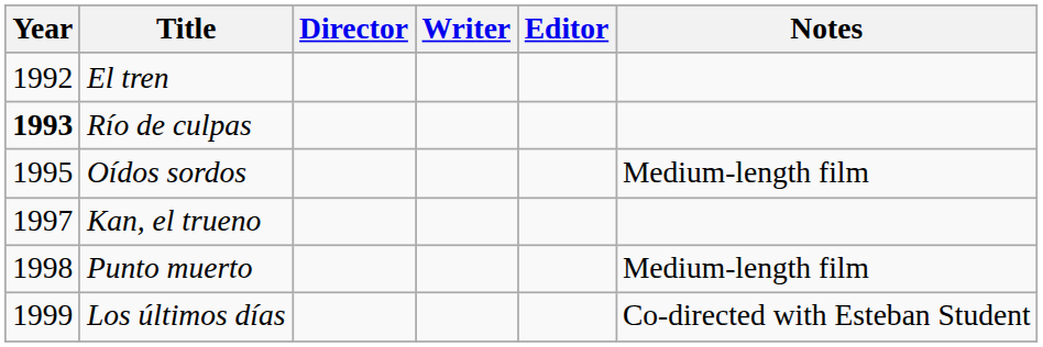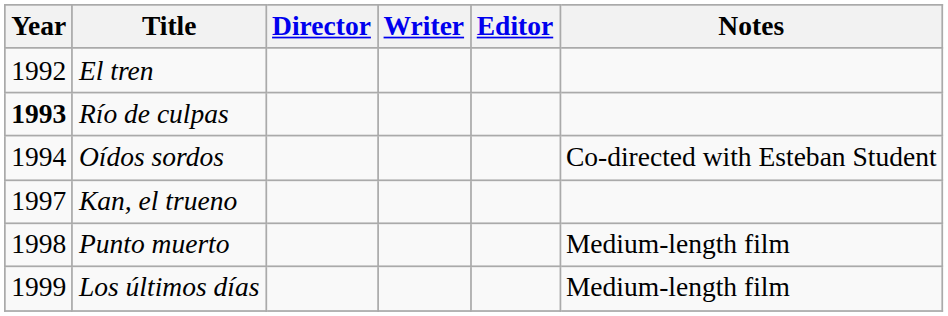 <table class="wikitable sortable">
 <tr>
 <th>Year</th>
 <th>Title</th>
 <th><a href='#'>Director</a></th>
 <th><a href='#'>Writer</a></th>
 <th><a href='#'>Editor</a></th>
 <th>Notes</th>
 </tr>
 <tr>
 <td>1992</td>
 <td><em>El tren</em></td>
 <td></td>
 <td></td>
 <td></td>
 <td></td>
 </tr>
 <tr>
 <td><strong>1993</strong></td>
 <td><em>Río de culpas</em></td>
 <td></td>
 <td></td>
 <td></td>
 <td></td>
 </tr>
 <tr>
-<td>1995</td>
+<td>1994</td>
 <td><em>Oídos sordos</em></td>
 <td></td>
 <td></td>
 <td></td>
-<td>Medium-length film</td>
+<td>Co-directed with Esteban Student</td>
 </tr>
 <tr>
 <td>1997</td>
 <td><em>Kan, el trueno</em></td>
 <td></td>
 <td></td>
 <td></td>
 <td></td>
 </tr>
 <tr>
 <td>1998</td>
 <td><em>Punto muerto</em></td>
 <td></td>
 <td></td>
 <td></td>
 <td>Medium-length film</td>
 </tr>
 <tr>
 <td>1999</td>
 <td><em>Los últimos días</em></td>
 <td></td>
 <td></td>
 <td></td>
-<td>Co-directed with Esteban Student</td>
+<td>Medium-length film</td>
 </tr>
 </table>
